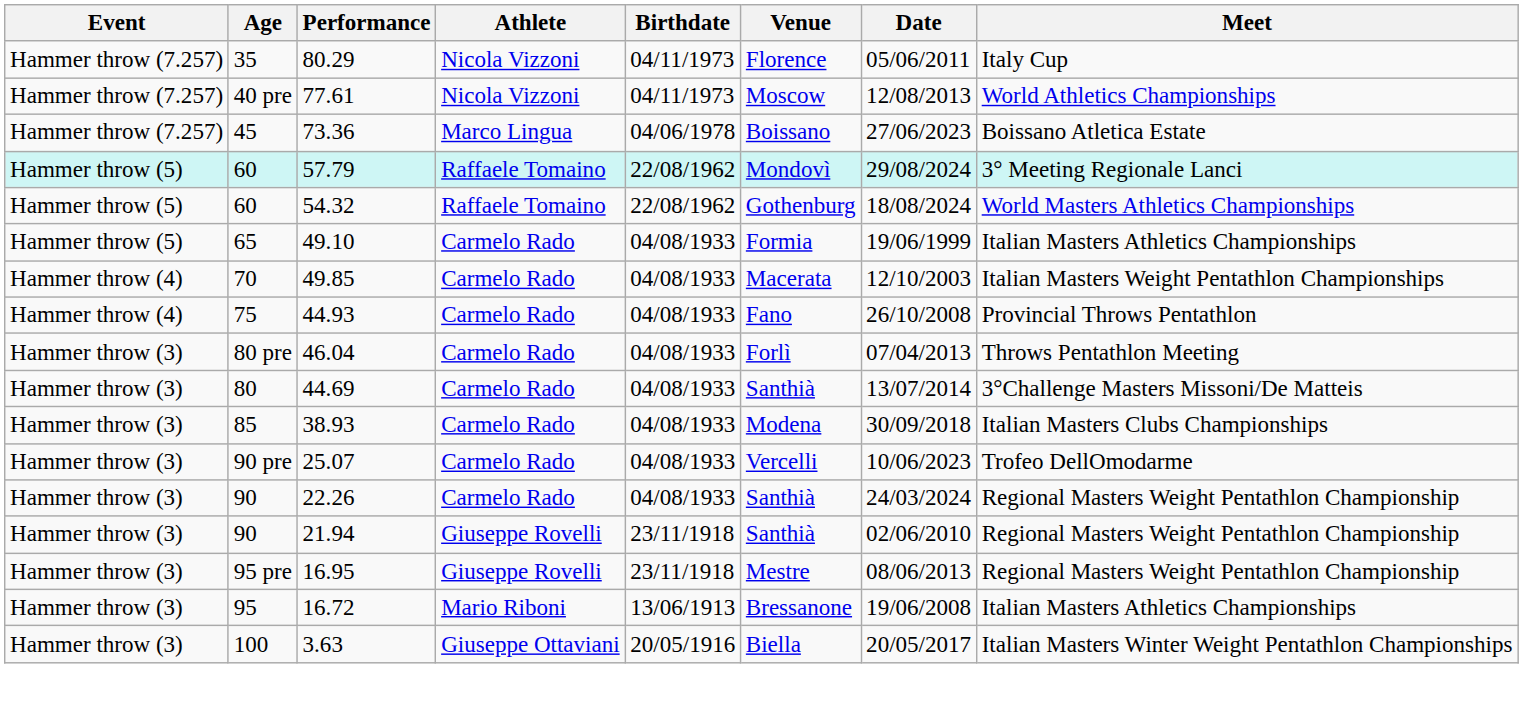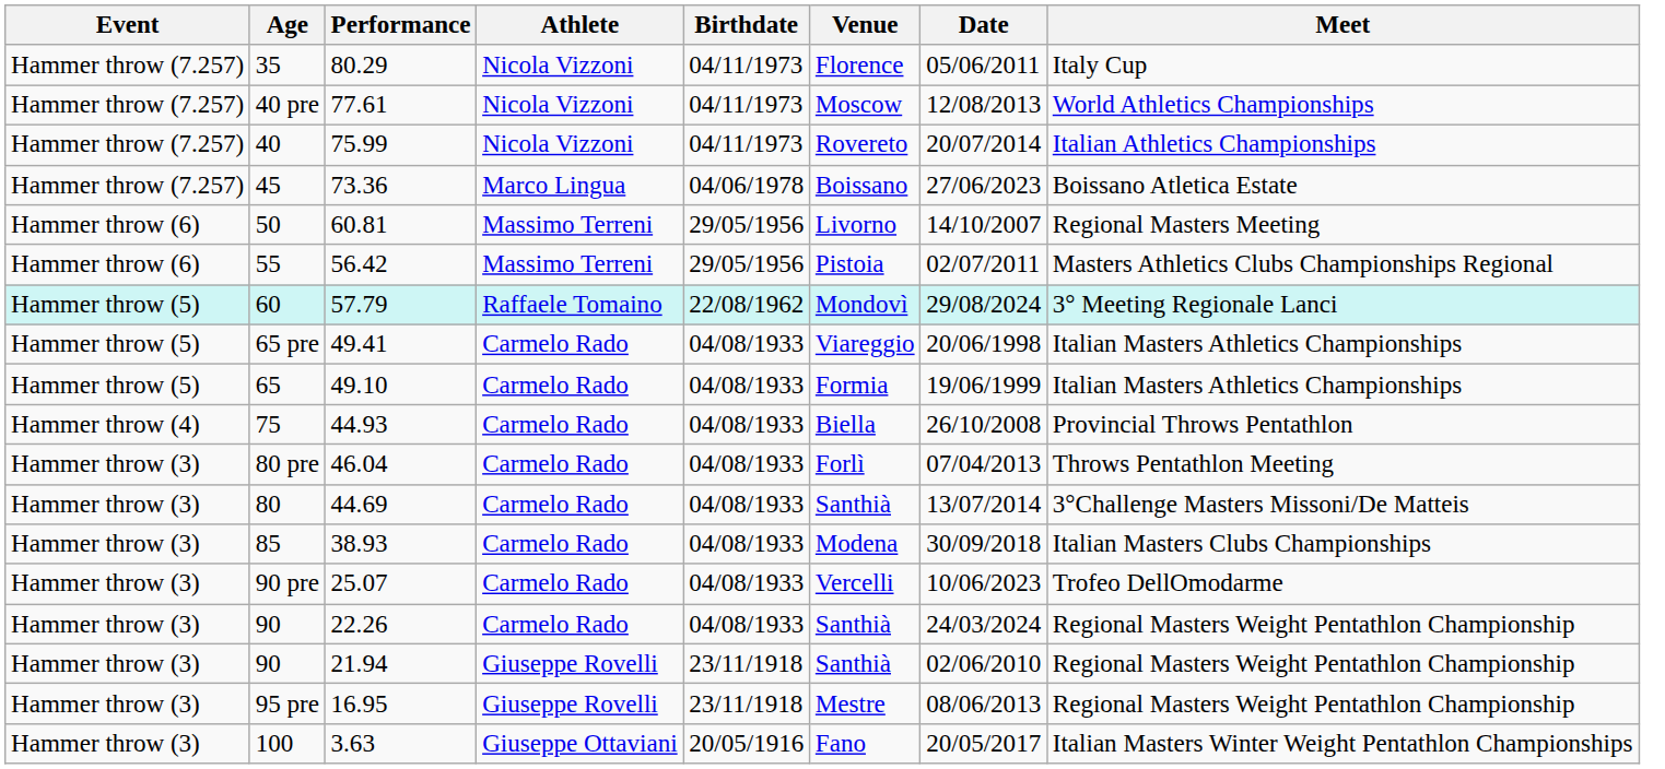 <table class="wikitable" width= style="font-size:90%; text-align:center">
 <tr>
 <th>Event</th>
 <th>Age</th>
 <th>Performance</th>
 <th>Athlete</th>
 <th>Birthdate</th>
 <th>Venue</th>
 <th>Date</th>
 <th>Meet</th>
 </tr>
 <tr>
 <td>Hammer throw (7.257)</td>
 <td>35</td>
 <td>80.29</td>
 <td align=left><a href='#'>Nicola Vizzoni</a></td>
 <td>04/11/1973</td>
 <td align=left><a href='#'>Florence</a></td>
 <td>05/06/2011</td>
 <td>Italy Cup</td>
 </tr>
 <tr>
 <td>Hammer throw (7.257)</td>
 <td>40 pre</td>
 <td>77.61</td>
 <td align=left><a href='#'>Nicola Vizzoni</a></td>
 <td>04/11/1973</td>
 <td align=left><a href='#'>Moscow</a></td>
 <td>12/08/2013</td>
 <td><a href='#'>World Athletics Championships</a></td>
 </tr>
 <tr>
 <td>Hammer throw (7.257)</td>
+<td>40</td>
+<td>75.99</td>
+<td align=left><a href='#'>Nicola Vizzoni</a></td>
+<td>04/11/1973</td>
+<td align=left><a href='#'>Rovereto</a></td>
+<td>20/07/2014</td>
+<td><a href='#'>Italian Athletics Championships</a></td>
+</tr>
+<tr>
+<td>Hammer throw (7.257)</td>
 <td>45</td>
 <td>73.36</td>
 <td align=left><a href='#'>Marco Lingua</a></td>
 <td>04/06/1978</td>
 <td align=left><a href='#'>Boissano</a></td>
 <td>27/06/2023</td>
 <td>Boissano Atletica Estate</td>
+</tr>
+<tr>
+<td>Hammer throw (6)</td>
+<td>50</td>
+<td>60.81</td>
+<td align=left><a href='#'>Massimo Terreni</a></td>
+<td>29/05/1956</td>
+<td align=left><a href='#'>Livorno</a></td>
+<td>14/10/2007</td>
+<td>Regional Masters Meeting</td>
+</tr>
+<tr>
+<td>Hammer throw (6)</td>
+<td>55</td>
+<td>56.42</td>
+<td align=left><a href='#'>Massimo Terreni</a></td>
+<td>29/05/1956</td>
+<td align=left><a href='#'>Pistoia</a></td>
+<td>02/07/2011</td>
+<td>Masters Athletics Clubs Championships Regional</td>
 </tr>
 <tr style="background:#cef6f5;">
 <td>Hammer throw (5)</td>
 <td>60</td>
 <td>57.79</td>
 <td align=left><a href='#'>Raffaele Tomaino</a></td>
 <td>22/08/1962</td>
 <td align=left><a href='#'>Mondovì</a></td>
 <td>29/08/2024</td>
 <td>3° Meeting Regionale Lanci</td>
 </tr>
 <tr>
 <td>Hammer throw (5)</td>
-<td>60</td>
-<td>54.32</td>
-<td align=left><a href='#'>Raffaele Tomaino</a></td>
-<td>22/08/1962</td>
-<td align=left><a href='#'>Gothenburg</a></td>
-<td>18/08/2024</td>
-<td><a href='#'>World Masters Athletics Championships</a></td>
+<td>65 pre</td>
+<td>49.41</td>
+<td align=left><a href='#'>Carmelo Rado</a></td>
+<td>04/08/1933</td>
+<td align=left><a href='#'>Viareggio</a></td>
+<td>20/06/1998</td>
+<td>Italian Masters Athletics Championships</td>
 </tr>
 <tr>
 <td>Hammer throw (5)</td>
 <td>65</td>
 <td>49.10</td>
 <td align=left><a href='#'>Carmelo Rado</a></td>
 <td>04/08/1933</td>
 <td align=left><a href='#'>Formia</a></td>
 <td>19/06/1999</td>
 <td>Italian Masters Athletics Championships</td>
 </tr>
 <tr>
 <td>Hammer throw (4)</td>
-<td>70</td>
-<td>49.85</td>
-<td align=left><a href='#'>Carmelo Rado</a></td>
-<td>04/08/1933</td>
-<td align=left><a href='#'>Macerata</a></td>
-<td>12/10/2003</td>
-<td>Italian Masters Weight Pentathlon Championships</td>
-</tr>
-<tr>
-<td>Hammer throw (4)</td>
 <td>75</td>
 <td>44.93</td>
 <td align=left><a href='#'>Carmelo Rado</a></td>
 <td>04/08/1933</td>
-<td align=left><a href='#'>Fano</a></td>
+<td align=left><a href='#'>Biella</a></td>
 <td>26/10/2008</td>
 <td>Provincial Throws Pentathlon</td>
 </tr>
 <tr>
 <td>Hammer throw (3)</td>
 <td>80 pre</td>
 <td>46.04</td>
 <td align=left><a href='#'>Carmelo Rado</a></td>
 <td>04/08/1933</td>
 <td align=left><a href='#'>Forlì</a></td>
 <td>07/04/2013</td>
 <td>Throws Pentathlon Meeting</td>
 </tr>
 <tr>
 <td>Hammer throw (3)</td>
 <td>80</td>
 <td>44.69</td>
 <td align=left><a href='#'>Carmelo Rado</a></td>
 <td>04/08/1933</td>
 <td align=left><a href='#'>Santhià</a></td>
 <td>13/07/2014</td>
 <td>3°Challenge Masters Missoni/De Matteis</td>
 </tr>
 <tr>
 <td>Hammer throw (3)</td>
 <td>85</td>
 <td>38.93</td>
 <td align=left><a href='#'>Carmelo Rado</a></td>
 <td>04/08/1933</td>
 <td align=left><a href='#'>Modena</a></td>
 <td>30/09/2018</td>
 <td>Italian Masters Clubs Championships</td>
 </tr>
 <tr>
 <td>Hammer throw (3)</td>
 <td>90 pre</td>
 <td>25.07</td>
 <td align=left><a href='#'>Carmelo Rado</a></td>
 <td>04/08/1933</td>
 <td align=left><a href='#'>Vercelli</a></td>
 <td>10/06/2023</td>
 <td>Trofeo DellOmodarme</td>
 </tr>
 <tr>
 <td>Hammer throw (3)</td>
 <td>90</td>
 <td>22.26</td>
 <td align=left><a href='#'>Carmelo Rado</a></td>
 <td>04/08/1933</td>
 <td align=left><a href='#'>Santhià</a></td>
 <td>24/03/2024</td>
 <td>Regional Masters Weight Pentathlon Championship</td>
 </tr>
 <tr>
 <td>Hammer throw (3)</td>
 <td>90</td>
 <td>21.94</td>
 <td align=left><a href='#'>Giuseppe Rovelli</a></td>
 <td>23/11/1918</td>
 <td align=left><a href='#'>Santhià</a></td>
 <td>02/06/2010</td>
 <td>Regional Masters Weight Pentathlon Championship</td>
 </tr>
 <tr>
 <td>Hammer throw (3)</td>
 <td>95 pre</td>
 <td>16.95</td>
 <td align=left><a href='#'>Giuseppe Rovelli</a></td>
 <td>23/11/1918</td>
 <td align=left><a href='#'>Mestre</a></td>
 <td>08/06/2013</td>
 <td>Regional Masters Weight Pentathlon Championship</td>
 </tr>
 <tr>
 <td>Hammer throw (3)</td>
-<td>95</td>
-<td>16.72</td>
-<td align=left><a href='#'>Mario Riboni</a></td>
-<td>13/06/1913</td>
-<td align=left><a href='#'>Bressanone</a></td>
-<td>19/06/2008</td>
-<td>Italian Masters Athletics Championships</td>
-</tr>
-<tr>
-<td>Hammer throw (3)</td>
 <td>100</td>
 <td>3.63</td>
 <td align=left><a href='#'>Giuseppe Ottaviani</a></td>
 <td>20/05/1916</td>
-<td align=left><a href='#'>Biella</a></td>
+<td align=left><a href='#'>Fano</a></td>
 <td>20/05/2017</td>
 <td>Italian Masters Winter Weight Pentathlon Championships</td>
 </tr>
 </table>
